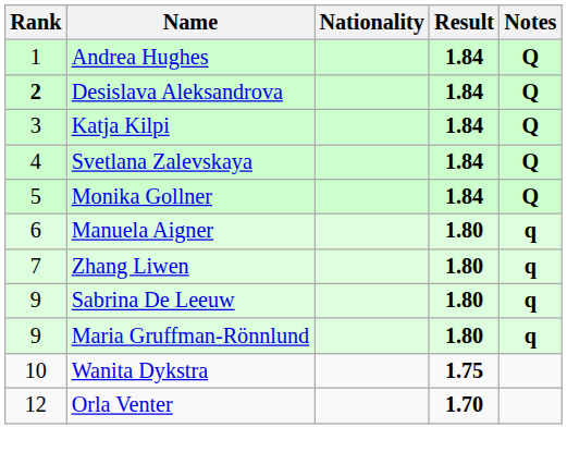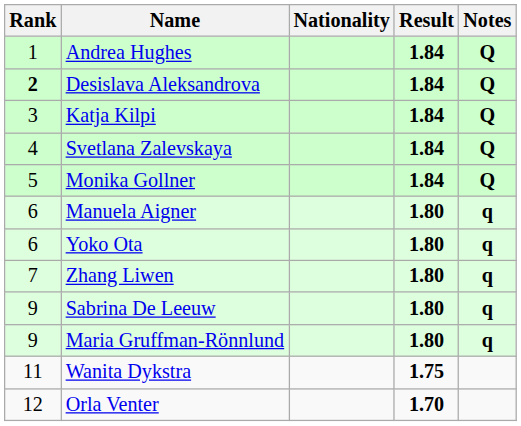 <table class="wikitable sortable" style="text-align:center">
 <tr>
 <th>Rank</th>
 <th>Name</th>
 <th>Nationality</th>
 <th>Result</th>
 <th>Notes</th>
 </tr>
 <tr bgcolor=ccffcc>
 <td>1</td>
 <td align=left><a href='#'>Andrea Hughes</a></td>
 <td align=left></td>
 <td><strong>1.84</strong></td>
 <td><strong>Q</strong></td>
 </tr>
 <tr bgcolor=ccffcc>
 <td><strong>2</strong></td>
 <td align=left><a href='#'>Desislava Aleksandrova</a></td>
 <td align=left></td>
 <td><strong>1.84</strong></td>
 <td><strong>Q</strong></td>
 </tr>
 <tr bgcolor=ccffcc>
 <td>3</td>
 <td align=left><a href='#'>Katja Kilpi</a></td>
 <td align=left></td>
 <td><strong>1.84</strong></td>
 <td><strong>Q</strong></td>
 </tr>
 <tr bgcolor=ccffcc>
 <td>4</td>
 <td align=left><a href='#'>Svetlana Zalevskaya</a></td>
 <td align=left></td>
 <td><strong>1.84</strong></td>
 <td><strong>Q</strong></td>
 </tr>
 <tr bgcolor=ccffcc>
 <td>5</td>
 <td align=left><a href='#'>Monika Gollner</a></td>
 <td align=left></td>
 <td><strong>1.84</strong></td>
 <td><strong>Q</strong></td>
 </tr>
 <tr bgcolor=ddffdd>
 <td>6</td>
 <td align=left><a href='#'>Manuela Aigner</a></td>
 <td align=left></td>
 <td><strong>1.80</strong></td>
 <td><strong>q</strong></td>
 </tr>
 <tr bgcolor=ddffdd>
+<td>6</td>
+<td align=left><a href='#'>Yoko Ota</a></td>
+<td align=left></td>
+<td><strong>1.80</strong></td>
+<td><strong>q</strong></td>
+</tr>
+<tr bgcolor=ddffdd>
 <td>7</td>
 <td align=left><a href='#'>Zhang Liwen</a></td>
 <td align=left></td>
 <td><strong>1.80</strong></td>
 <td><strong>q</strong></td>
 </tr>
 <tr bgcolor=ddffdd>
 <td>9</td>
 <td align=left><a href='#'>Sabrina De Leeuw</a></td>
 <td align=left></td>
 <td><strong>1.80</strong></td>
 <td><strong>q</strong></td>
 </tr>
 <tr bgcolor=ddffdd>
 <td>9</td>
 <td align=left><a href='#'>Maria Gruffman-Rönnlund</a></td>
 <td align=left></td>
 <td><strong>1.80</strong></td>
 <td><strong>q</strong></td>
 </tr>
 <tr>
-<td>10</td>
+<td>11</td>
 <td align=left><a href='#'>Wanita Dykstra</a></td>
 <td align=left></td>
 <td><strong>1.75</strong></td>
 <td></td>
 </tr>
 <tr>
 <td>12</td>
 <td align=left><a href='#'>Orla Venter</a></td>
 <td align=left></td>
 <td><strong>1.70</strong></td>
 <td></td>
 </tr>
 </table>
